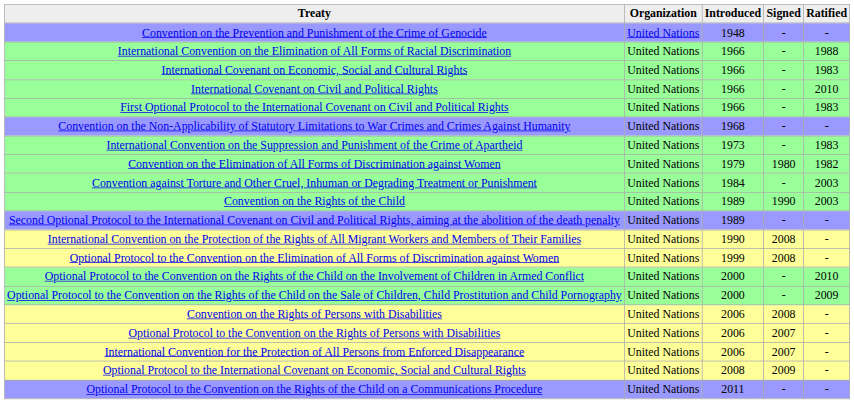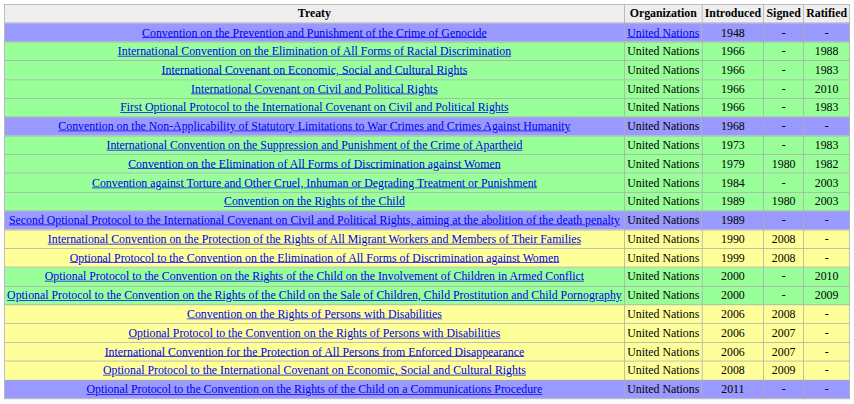 <table class="wikitable sortable collapsible" style="border-collapse:collapse;">
 <tr style="background:#eee; font-weight:bold; text-align:center;">
 <td>Treaty</td>
 <td>Organization</td>
 <td>Introduced</td>
 <td>Signed</td>
 <td>Ratified</td>
 </tr>
 <tr align=center>
 <td style="background:#99f; align=left"><a href='#'>Convention on the Prevention and Punishment of the Crime of Genocide</a></td>
 <td style="background:#99f;"><a href='#'>United Nations</a></td>
 <td style="background:#99f;">1948</td>
 <td style="background:#99f;">-</td>
 <td style="background:#99f;">-</td>
 </tr>
 <tr align=center>
 <td style="background:#9f9; align=left"><a href='#'>International Convention on the Elimination of All Forms of Racial Discrimination</a></td>
 <td style="background:#9f9;">United Nations</td>
 <td style="background:#9f9;">1966</td>
 <td style="background:#9f9;">-</td>
 <td style="background:#9f9;">1988</td>
 </tr>
 <tr align=center>
 <td style="background:#9f9; align=left"><a href='#'>International Covenant on Economic, Social and Cultural Rights</a></td>
 <td style="background:#9f9;">United Nations</td>
 <td style="background:#9f9;">1966</td>
 <td style="background:#9f9;">-</td>
 <td style="background:#9f9;">1983</td>
 </tr>
 <tr align=center>
 <td style="background:#9f9; align=left"><a href='#'>International Covenant on Civil and Political Rights</a></td>
 <td style="background:#9f9;">United Nations</td>
 <td style="background:#9f9;">1966</td>
 <td style="background:#9f9;">-</td>
 <td style="background:#9f9;">2010</td>
 </tr>
 <tr align=center>
 <td style="background:#9f9; align=left"><a href='#'>First Optional Protocol to the International Covenant on Civil and Political Rights</a></td>
 <td style="background:#9f9;">United Nations</td>
 <td style="background:#9f9;">1966</td>
 <td style="background:#9f9;">-</td>
 <td style="background:#9f9;">1983</td>
 </tr>
 <tr align=center>
 <td style="background:#99f; align=left"><a href='#'>Convention on the Non-Applicability of Statutory Limitations to War Crimes and Crimes Against Humanity</a></td>
 <td style="background:#99f;">United Nations</td>
 <td style="background:#99f;">1968</td>
 <td style="background:#99f;">-</td>
 <td style="background:#99f;">-</td>
 </tr>
 <tr align=center>
 <td style="background:#9f9; align=left"><a href='#'>International Convention on the Suppression and Punishment of the Crime of Apartheid</a></td>
 <td style="background:#9f9;">United Nations</td>
 <td style="background:#9f9;">1973</td>
 <td style="background:#9f9;">-</td>
 <td style="background:#9f9;">1983</td>
 </tr>
 <tr align=center>
 <td style="background:#9f9; align=left"><a href='#'>Convention on the Elimination of All Forms of Discrimination against Women</a></td>
 <td style="background:#9f9;">United Nations</td>
 <td style="background:#9f9;">1979</td>
 <td style="background:#9f9;">1980</td>
 <td style="background:#9f9;">1982</td>
 </tr>
 <tr align=center>
 <td style="background:#9f9; align=left"><a href='#'>Convention against Torture and Other Cruel, Inhuman or Degrading Treatment or Punishment</a></td>
 <td style="background:#9f9;">United Nations</td>
 <td style="background:#9f9;">1984</td>
 <td style="background:#9f9;">-</td>
 <td style="background:#9f9;">2003</td>
 </tr>
 <tr align=center>
 <td style="background:#9f9; align=left"><a href='#'>Convention on the Rights of the Child</a></td>
 <td style="background:#9f9;">United Nations</td>
 <td style="background:#9f9;">1989</td>
-<td style="background:#9f9;">1990</td>
+<td style="background:#9f9;">1980</td>
 <td style="background:#9f9;">2003</td>
 </tr>
 <tr align=center>
 <td style="background:#99f; align=left"><a href='#'>Second Optional Protocol to the International Covenant on Civil and Political Rights, aiming at the abolition of the death penalty</a></td>
 <td style="background:#99f;">United Nations</td>
 <td style="background:#99f;">1989</td>
 <td style="background:#99f;">-</td>
 <td style="background:#99f;">-</td>
 </tr>
 <tr align=center>
 <td style="background:#ff9; align=left"><a href='#'>International Convention on the Protection of the Rights of All Migrant Workers and Members of Their Families</a></td>
 <td style="background:#ff9;">United Nations</td>
 <td style="background:#ff9;">1990</td>
 <td style="background:#ff9;">2008</td>
 <td style="background:#ff9;">-</td>
 </tr>
 <tr align=center>
 <td style="background:#ff9; align=left"><a href='#'>Optional Protocol to the Convention on the Elimination of All Forms of Discrimination against Women</a></td>
 <td style="background:#ff9;">United Nations</td>
 <td style="background:#ff9;">1999</td>
 <td style="background:#ff9;">2008</td>
 <td style="background:#ff9;">-</td>
 </tr>
 <tr align=center>
 <td style="background:#9f9; align=left"><a href='#'>Optional Protocol to the Convention on the Rights of the Child on the Involvement of Children in Armed Conflict</a></td>
 <td style="background:#9f9;">United Nations</td>
 <td style="background:#9f9;">2000</td>
 <td style="background:#9f9;">-</td>
 <td style="background:#9f9;">2010</td>
 </tr>
 <tr align=center>
 <td style="background:#9f9; align=left"><a href='#'>Optional Protocol to the Convention on the Rights of the Child on the Sale of Children, Child Prostitution and Child Pornography</a></td>
 <td style="background:#9f9;">United Nations</td>
 <td style="background:#9f9;">2000</td>
 <td style="background:#9f9;">-</td>
 <td style="background:#9f9;">2009</td>
 </tr>
 <tr align=center>
 <td style="background:#ff9; align=left"><a href='#'>Convention on the Rights of Persons with Disabilities</a></td>
 <td style="background:#ff9;">United Nations</td>
 <td style="background:#ff9;">2006</td>
 <td style="background:#ff9;">2008</td>
 <td style="background:#ff9;">-</td>
 </tr>
 <tr align=center>
 <td style="background:#ff9; align=left"><a href='#'>Optional Protocol to the Convention on the Rights of Persons with Disabilities</a></td>
 <td style="background:#ff9;">United Nations</td>
 <td style="background:#ff9;">2006</td>
 <td style="background:#ff9;">2007</td>
 <td style="background:#ff9;">-</td>
 </tr>
 <tr align=center>
 <td style="background:#ff9; align=left"><a href='#'>International Convention for the Protection of All Persons from Enforced Disappearance</a></td>
 <td style="background:#ff9;">United Nations</td>
 <td style="background:#ff9;">2006</td>
 <td style="background:#ff9;">2007</td>
 <td style="background:#ff9;">-</td>
 </tr>
 <tr align=center>
 <td style="background:#ff9; align=left"><a href='#'>Optional Protocol to the International Covenant on Economic, Social and Cultural Rights</a></td>
 <td style="background:#ff9;">United Nations</td>
 <td style="background:#ff9;">2008</td>
 <td style="background:#ff9;">2009</td>
 <td style="background:#ff9;">-</td>
 </tr>
 <tr align=center>
 <td style="background:#99f; align=left"><a href='#'>Optional Protocol to the Convention on the Rights of the Child on a Communications Procedure</a></td>
 <td style="background:#99f;">United Nations</td>
 <td style="background:#99f;">2011</td>
 <td style="background:#99f;">-</td>
 <td style="background:#99f;">-</td>
 </tr>
 </table>
